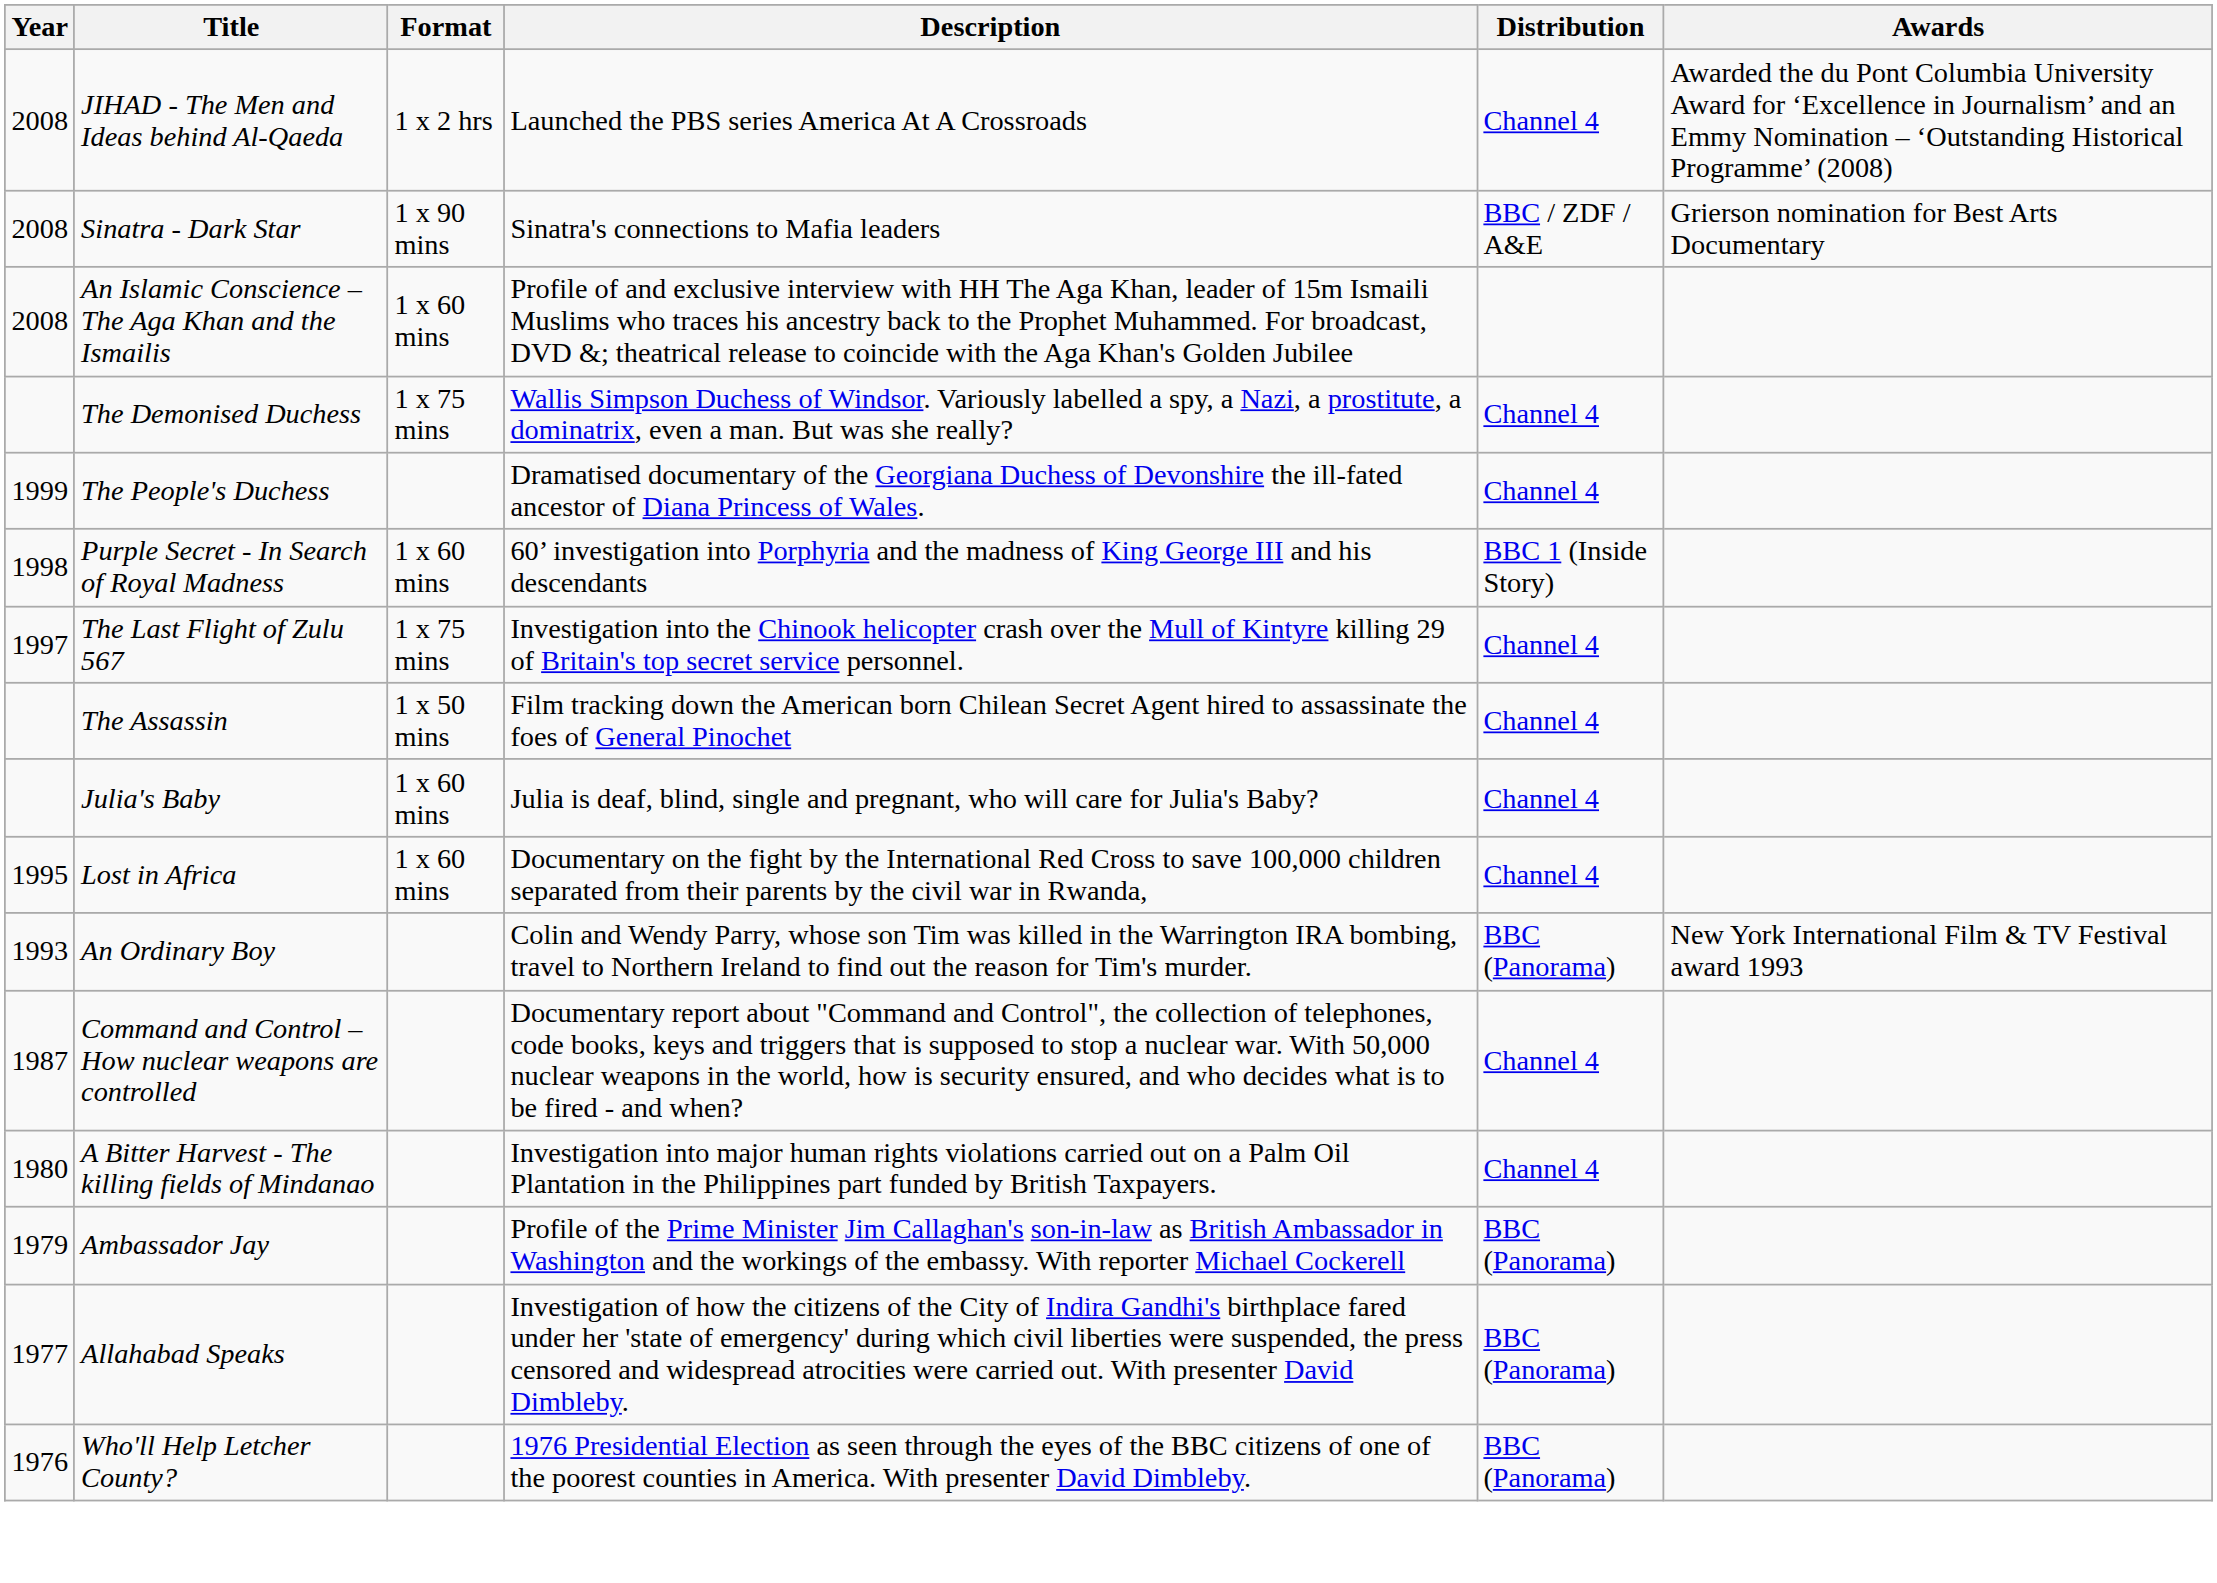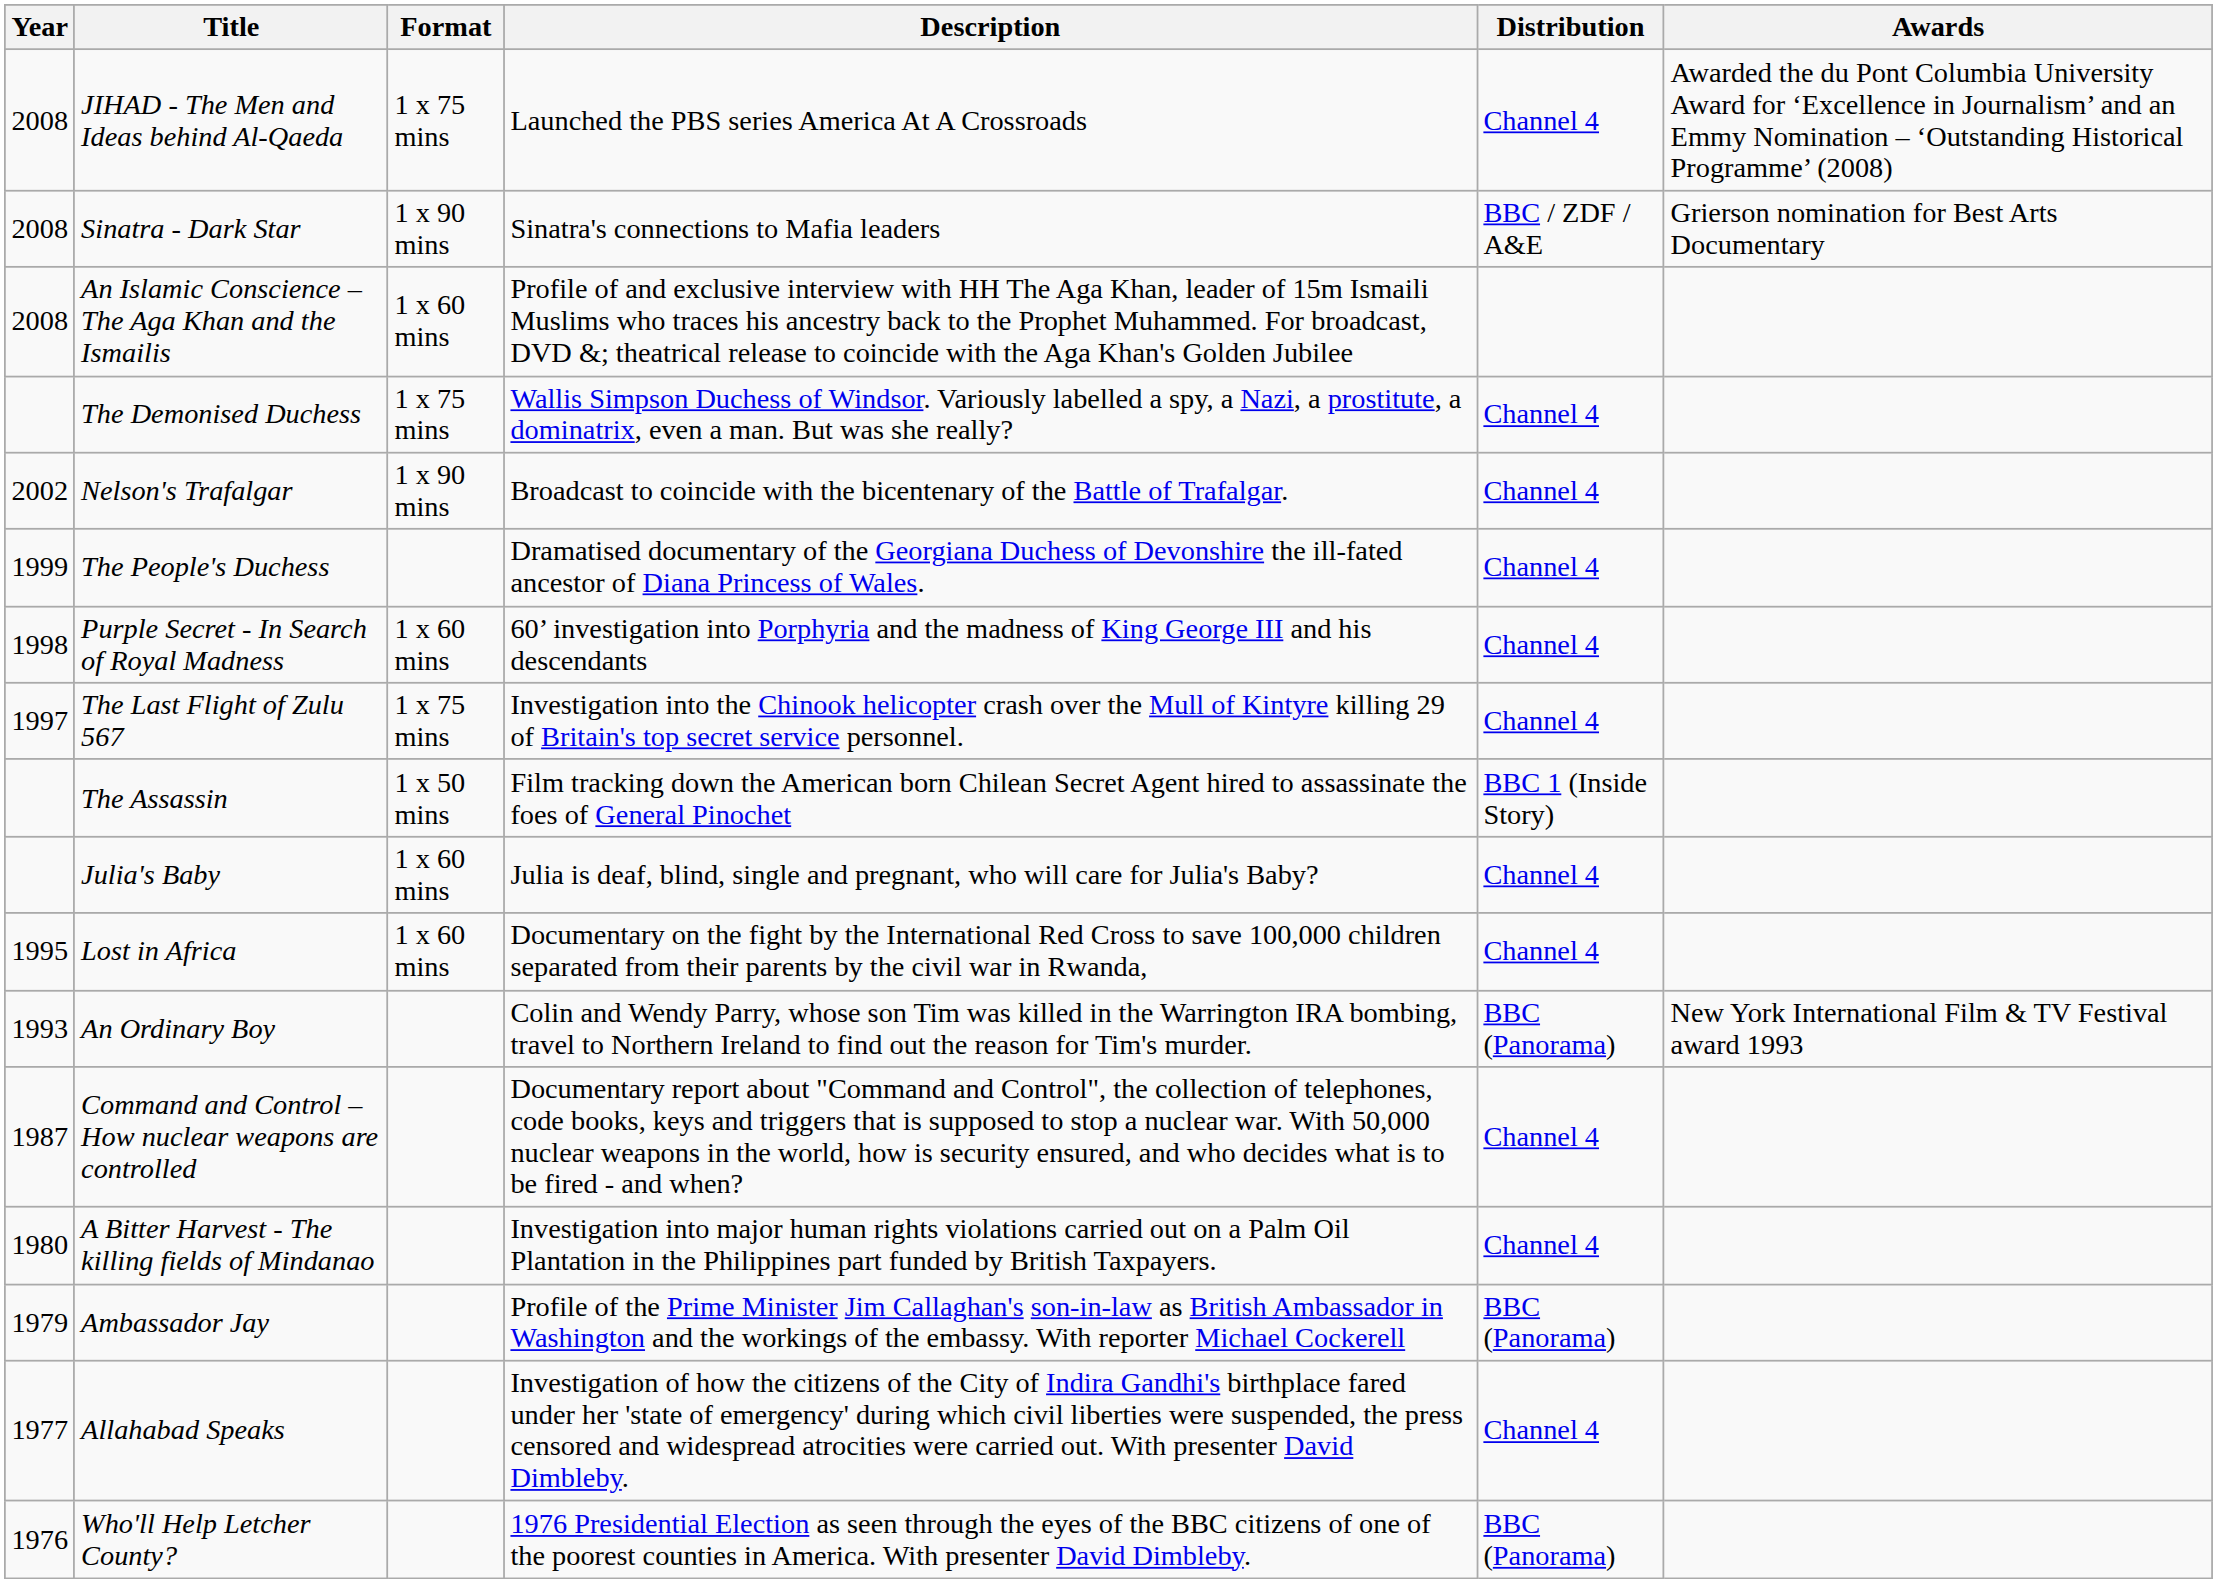 <table class="wikitable">
 <tr>
 <th>Year</th>
 <th>Title</th>
 <th>Format</th>
 <th>Description</th>
 <th>Distribution</th>
 <th>Awards</th>
 </tr>
 <tr>
 <td>2008</td>
 <td><em>JIHAD - The Men and Ideas behind Al-Qaeda</em></td>
-<td>1 x 2 hrs</td>
+<td>1 x 75 mins</td>
 <td>Launched the PBS series America At A Crossroads</td>
 <td><a href='#'>Channel 4</a></td>
 <td>Awarded the du Pont Columbia University Award for ‘Excellence in Journalism’ and an Emmy Nomination – ‘Outstanding Historical<br>Programme’ (2008)</td>
 </tr>
 <tr>
 <td>2008</td>
 <td><em>Sinatra - Dark Star</em></td>
 <td>1 x 90 mins</td>
 <td>Sinatra's connections to Mafia leaders</td>
 <td><a href='#'>BBC</a> / ZDF / A&E</td>
 <td>Grierson nomination for Best Arts Documentary</td>
 </tr>
 <tr>
 <td>2008</td>
 <td><em>An Islamic Conscience – The Aga Khan and the Ismailis</em></td>
 <td>1 x 60 mins</td>
 <td>Profile of and exclusive interview with HH The Aga Khan, leader of 15m Ismaili Muslims who traces his ancestry back to the Prophet Muhammed. For broadcast, DVD &; theatrical release to coincide with the Aga Khan's Golden Jubilee</td>
 <td></td>
 <td></td>
 </tr>
 <tr>
 <td></td>
 <td><em>The Demonised Duchess</em></td>
 <td>1 x 75 mins</td>
 <td><a href='#'>Wallis Simpson Duchess of Windsor</a>. Variously labelled a spy, a <a href='#'>Nazi</a>, a <a href='#'>prostitute</a>, a <a href='#'>dominatrix</a>, even a man. But was she really?</td>
 <td><a href='#'>Channel 4</a></td>
 <td></td>
 </tr>
 <tr>
+<td>2002</td>
+<td><em>Nelson's Trafalgar</em></td>
+<td>1 x 90 mins</td>
+<td>Broadcast to coincide with the bicentenary of the <a href='#'>Battle of Trafalgar</a>.</td>
+<td><a href='#'>Channel 4</a></td>
+<td></td>
+</tr>
+<tr>
 <td>1999</td>
 <td><em>The People's Duchess</em></td>
 <td></td>
 <td>Dramatised documentary of the <a href='#'>Georgiana Duchess of Devonshire</a> the ill-fated<br>ancestor of <a href='#'>Diana Princess of Wales</a>.</td>
 <td><a href='#'>Channel 4</a></td>
 <td></td>
 </tr>
 <tr>
 <td>1998</td>
 <td><em>Purple Secret - In Search of Royal Madness</em></td>
 <td>1 x 60 mins</td>
 <td>60’ investigation into <a href='#'>Porphyria</a> and the madness of <a href='#'>King George III</a> and his<br>descendants</td>
-<td><a href='#'>BBC 1</a> (Inside Story)</td>
+<td><a href='#'>Channel 4</a></td>
 <td></td>
 </tr>
 <tr>
 <td>1997</td>
 <td><em>The Last Flight of Zulu 567</em></td>
 <td>1 x 75 mins</td>
 <td>Investigation into the <a href='#'>Chinook helicopter</a> crash over the <a href='#'>Mull of Kintyre</a> killing 29<br>of <a href='#'>Britain's top secret service</a> personnel.</td>
 <td><a href='#'>Channel 4</a></td>
 <td></td>
 </tr>
 <tr>
 <td></td>
 <td><em>The Assassin</em></td>
 <td>1 x 50 mins</td>
 <td>Film tracking down the American born Chilean Secret Agent hired to assassinate the foes of <a href='#'>General Pinochet</a></td>
-<td><a href='#'>Channel 4</a></td>
+<td><a href='#'>BBC 1</a> (Inside Story)</td>
 <td></td>
 </tr>
 <tr>
 <td></td>
 <td><em>Julia's Baby</em></td>
 <td>1 x 60 mins</td>
 <td>Julia is deaf, blind, single and pregnant, who will care for Julia's Baby?</td>
 <td><a href='#'>Channel 4</a></td>
 <td></td>
 </tr>
 <tr>
 <td>1995</td>
 <td><em>Lost in Africa</em></td>
 <td>1 x 60 mins</td>
 <td>Documentary on the fight by the International Red Cross to save 100,000 children separated from their parents by the civil war in Rwanda,</td>
 <td><a href='#'>Channel 4</a></td>
 <td></td>
 </tr>
 <tr>
 <td>1993</td>
 <td><em>An Ordinary Boy</em></td>
 <td></td>
 <td>Colin and Wendy Parry, whose son Tim was killed in the Warrington IRA bombing, travel to Northern Ireland to find out the reason for Tim's murder.</td>
 <td><a href='#'>BBC</a> (<a href='#'>Panorama</a>)</td>
 <td>New York International Film & TV Festival award 1993</td>
 </tr>
 <tr>
 <td>1987</td>
 <td><em>Command and Control – How nuclear weapons are controlled</em></td>
 <td></td>
 <td>Documentary report about "Command and Control", the collection of telephones, code books, keys and triggers that is supposed to stop a nuclear war. With 50,000 nuclear weapons in the world, how is security ensured, and who decides what is to be fired - and when?</td>
 <td><a href='#'>Channel 4</a></td>
 <td></td>
 </tr>
 <tr>
 <td>1980</td>
 <td><em>A Bitter Harvest - The killing fields of Mindanao</em></td>
 <td></td>
 <td>Investigation into major human rights violations carried out on a Palm Oil Plantation in the Philippines part funded by British Taxpayers.</td>
 <td><a href='#'>Channel 4</a></td>
 <td></td>
 </tr>
 <tr>
 <td>1979</td>
 <td><em>Ambassador Jay</em></td>
 <td></td>
 <td>Profile of the <a href='#'>Prime Minister</a> <a href='#'>Jim Callaghan's</a> <a href='#'>son-in-law</a> as <a href='#'>British Ambassador in Washington</a> and the workings of the embassy. With reporter <a href='#'>Michael Cockerell</a></td>
 <td><a href='#'>BBC</a> (<a href='#'>Panorama</a>)</td>
 <td></td>
 </tr>
 <tr>
 <td>1977</td>
 <td><em>Allahabad Speaks</em></td>
 <td></td>
 <td>Investigation of how the citizens of the City of <a href='#'>Indira Gandhi's</a> birthplace fared under her 'state of emergency' during which civil liberties were suspended, the press censored and widespread atrocities were carried out. With presenter <a href='#'>David Dimbleby</a>.</td>
-<td><a href='#'>BBC</a> (<a href='#'>Panorama</a>)</td>
+<td><a href='#'>Channel 4</a></td>
 <td></td>
 </tr>
 <tr>
 <td>1976</td>
 <td><em>Who'll Help Letcher County?</em></td>
 <td></td>
 <td><a href='#'>1976 Presidential Election</a> as seen through the eyes of the BBC citizens of one of the poorest counties in America. With presenter <a href='#'>David Dimbleby</a>.</td>
 <td><a href='#'>BBC</a> (<a href='#'>Panorama</a>)</td>
 <td></td>
 </tr>
 </table>
